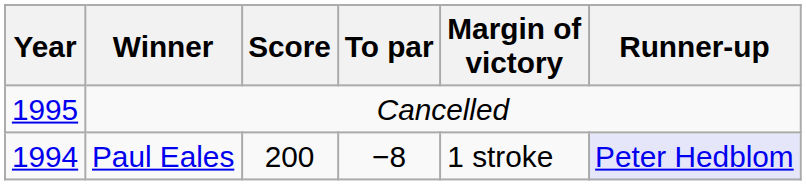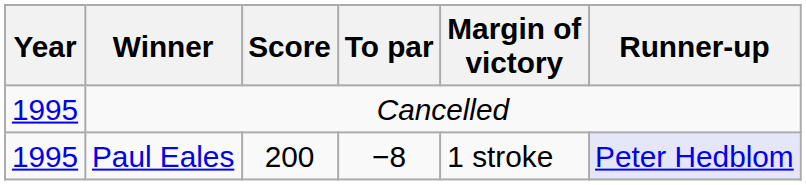 <table class=wikitable style="font-size:95%;">
 <tr>
 <th>Year</th>
 <th>Winner</th>
 <th>Score</th>
 <th>To par</th>
 <th>Margin of<br>victory</th>
 <th>Runner-up</th>
 </tr>
 <tr>
 <td><a href='#'>1995</a></td>
 <td colspan=5 align=center><em>Cancelled</em></td>
 </tr>
 <tr>
-<td><a href='#'>1994</a></td>
+<td><a href='#'>1995</a></td>
 <td> <a href='#'>Paul Eales</a></td>
 <td align=center>200</td>
 <td align=center>−8</td>
 <td>1 stroke</td>
 <td style="background: lavender;"> <a href='#'>Peter Hedblom</a></td>
 </tr>
 </table>
